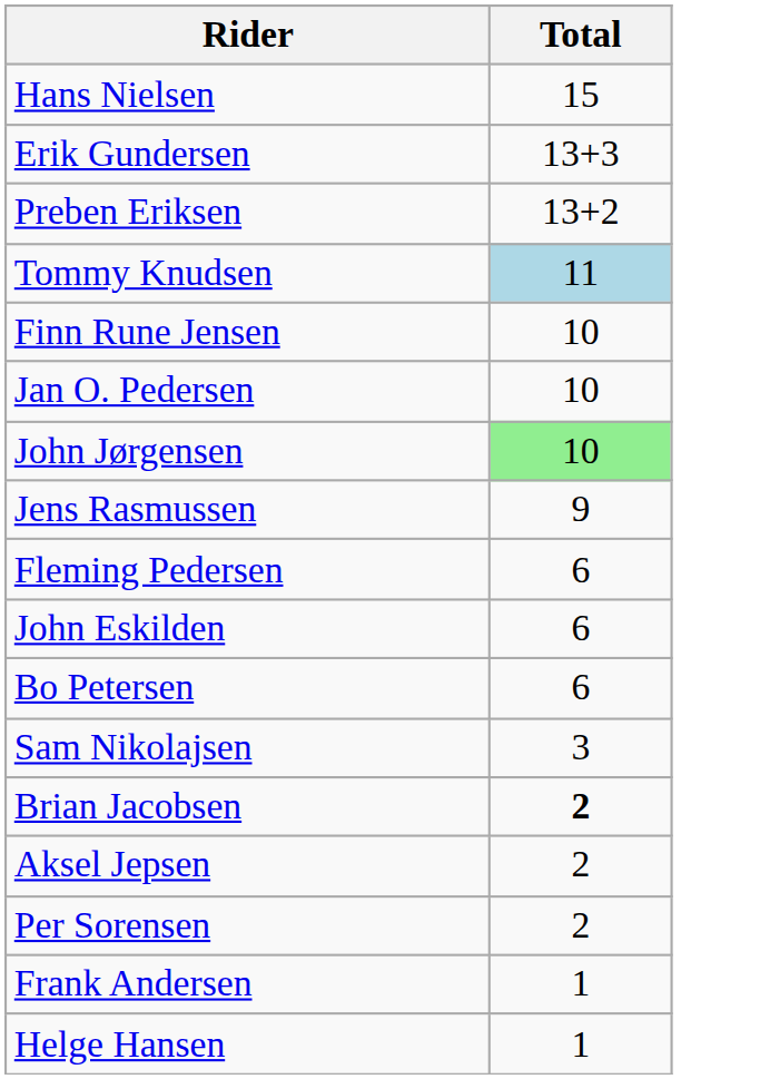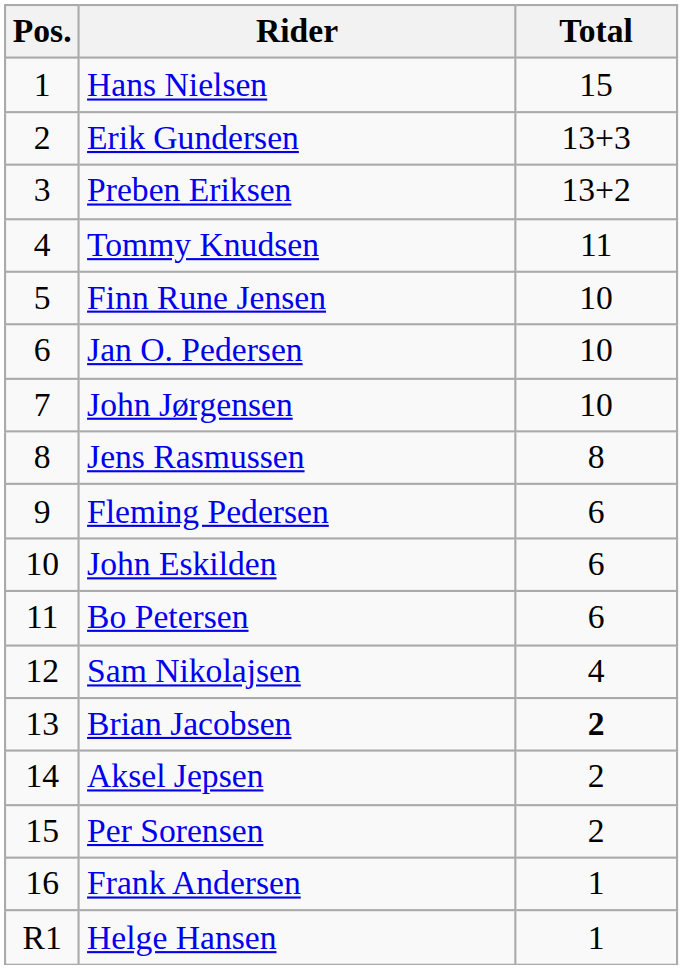 <table class=wikitable>
 <tr>
+<th width=25px>Pos.</th>
 <th width=200px>Rider</th>
 <th width=70px>Total</th>
 </tr>
 <tr align=center >
+<td>1</td>
 <td align=left><a href='#'>Hans Nielsen</a></td>
 <td>15</td>
 </tr>
 <tr align=center >
+<td>2</td>
 <td align=left><a href='#'>Erik Gundersen</a></td>
 <td>13+3</td>
 </tr>
 <tr align=center >
+<td>3</td>
 <td align=left><a href='#'>Preben Eriksen</a></td>
 <td>13+2</td>
 </tr>
 <tr align=center >
+<td>4</td>
 <td align=left><a href='#'>Tommy Knudsen</a></td>
-<td style="background: lightblue;">11</td>
+<td>11</td>
 </tr>
 <tr align=center >
+<td>5</td>
 <td align=left><a href='#'>Finn Rune Jensen</a></td>
 <td>10</td>
 </tr>
 <tr align=center >
+<td>6</td>
 <td align=left><a href='#'>Jan O. Pedersen</a></td>
 <td>10</td>
 </tr>
 <tr align=center >
+<td>7</td>
 <td align=left><a href='#'>John Jørgensen</a></td>
-<td style="background: lightgreen;">10</td>
+<td>10</td>
 </tr>
 <tr align=center>
+<td>8</td>
 <td align=left><a href='#'>Jens Rasmussen</a></td>
-<td>9</td>
+<td>8</td>
 </tr>
 <tr align=center>
+<td>9</td>
 <td align=left><a href='#'>Fleming Pedersen</a></td>
 <td>6</td>
 </tr>
 <tr align=center>
+<td>10</td>
 <td align=left><a href='#'>John Eskilden</a></td>
 <td>6</td>
 </tr>
 <tr align=center>
+<td>11</td>
 <td align=left><a href='#'>Bo Petersen</a></td>
 <td>6</td>
 </tr>
 <tr align=center>
+<td>12</td>
 <td align=left><a href='#'>Sam Nikolajsen</a></td>
-<td>3</td>
+<td>4</td>
 </tr>
 <tr align=center>
+<td>13</td>
 <td align=left><a href='#'>Brian Jacobsen</a></td>
 <td><strong>2</strong></td>
 </tr>
 <tr align=center>
+<td>14</td>
 <td align=left><a href='#'>Aksel Jepsen</a></td>
 <td>2</td>
 </tr>
 <tr align=center>
+<td>15</td>
 <td align=left><a href='#'>Per Sorensen</a></td>
 <td>2</td>
 </tr>
 <tr align=center>
+<td>16</td>
 <td align=left><a href='#'>Frank Andersen</a></td>
 <td>1</td>
 </tr>
 <tr align=center>
+<td>R1</td>
 <td align=left><a href='#'>Helge Hansen</a></td>
 <td>1</td>
 </tr>
 </table>
